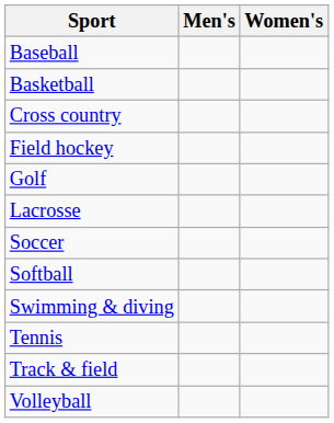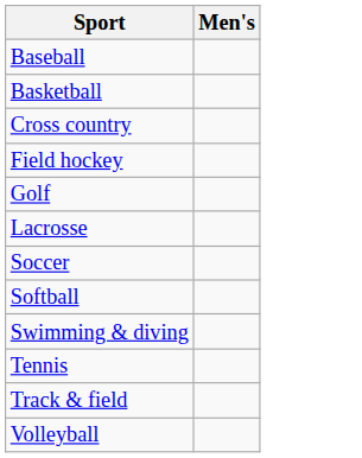 <table class="wikitable" style=>
 <tr>
 <th>Sport</th>
 <th>Men's</th>
-<th>Women's</th>
 </tr>
 <tr>
 <td><a href='#'>Baseball</a></td>
-<td></td>
 <td></td>
 </tr>
 <tr>
 <td><a href='#'>Basketball</a></td>
 <td></td>
-<td></td>
 </tr>
 <tr>
 <td><a href='#'>Cross country</a></td>
-<td></td>
 <td></td>
 </tr>
 <tr>
 <td><a href='#'>Field hockey</a></td>
 <td></td>
-<td></td>
 </tr>
 <tr>
 <td><a href='#'>Golf</a></td>
-<td></td>
 <td></td>
 </tr>
 <tr>
 <td><a href='#'>Lacrosse</a></td>
 <td></td>
-<td></td>
 </tr>
 <tr>
 <td><a href='#'>Soccer</a></td>
-<td></td>
 <td></td>
 </tr>
 <tr>
 <td><a href='#'>Softball</a></td>
 <td></td>
-<td></td>
 </tr>
 <tr>
 <td><a href='#'>Swimming & diving</a></td>
-<td></td>
 <td></td>
 </tr>
 <tr>
 <td><a href='#'>Tennis</a></td>
 <td></td>
-<td></td>
 </tr>
 <tr>
 <td><a href='#'>Track & field</a></td>
-<td></td>
 <td></td>
 </tr>
 <tr>
 <td><a href='#'>Volleyball</a></td>
 <td></td>
-<td></td>
 </tr>
 </table>
